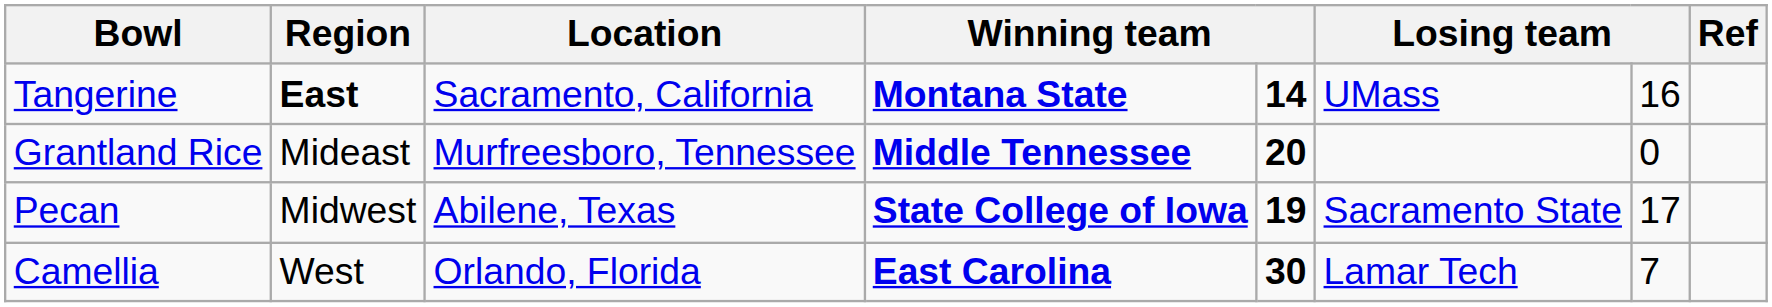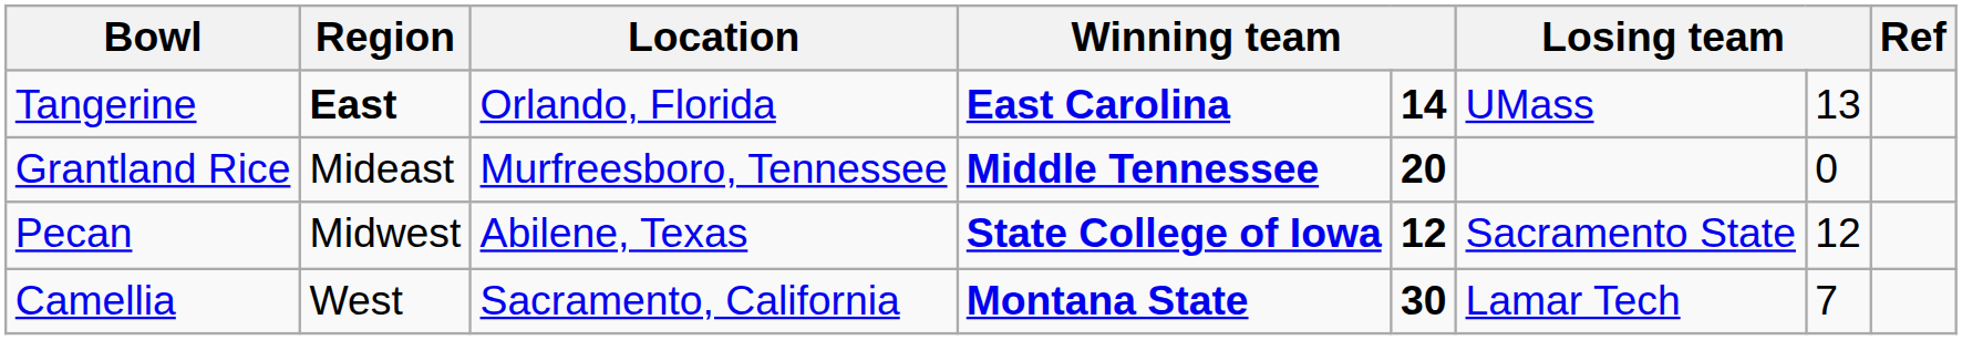 <table class="wikitable">
 <tr>
 <th>Bowl</th>
 <th>Region</th>
 <th>Location</th>
 <th colspan="2">Winning team</th>
 <th colspan="2">Losing team</th>
 <th>Ref</th>
 </tr>
 <tr>
 <td><a href='#'>Tangerine</a></td>
 <td><strong>East</strong></td>
-<td><a href='#'>Sacramento, California</a></td>
-<td><strong><a href='#'>Montana State</a></strong></td>
+<td><a href='#'>Orlando, Florida</a></td>
+<td><strong><a href='#'>East Carolina</a></strong></td>
 <td><strong>14</strong></td>
 <td><a href='#'>UMass</a></td>
-<td>16</td>
+<td>13</td>
 <td></td>
 </tr>
 <tr>
 <td><a href='#'>Grantland Rice</a></td>
 <td>Mideast</td>
 <td><a href='#'>Murfreesboro, Tennessee</a></td>
 <td><strong><a href='#'>Middle Tennessee</a></strong></td>
 <td><strong>20</strong></td>
 <td></td>
 <td>0</td>
 <td></td>
 </tr>
 <tr>
 <td><a href='#'>Pecan</a></td>
 <td>Midwest</td>
 <td><a href='#'>Abilene, Texas</a></td>
 <td><strong><a href='#'>State College of Iowa</a></strong></td>
-<td><strong>19</strong></td>
+<td><strong>12</strong></td>
 <td><a href='#'>Sacramento State</a></td>
-<td>17</td>
+<td>12</td>
 <td></td>
 </tr>
 <tr>
 <td><a href='#'>Camellia</a></td>
 <td>West</td>
-<td><a href='#'>Orlando, Florida</a></td>
-<td><strong><a href='#'>East Carolina</a></strong></td>
+<td><a href='#'>Sacramento, California</a></td>
+<td><strong><a href='#'>Montana State</a></strong></td>
 <td><strong>30</strong></td>
 <td><a href='#'>Lamar Tech</a></td>
 <td>7</td>
 <td></td>
 </tr>
 </table>
